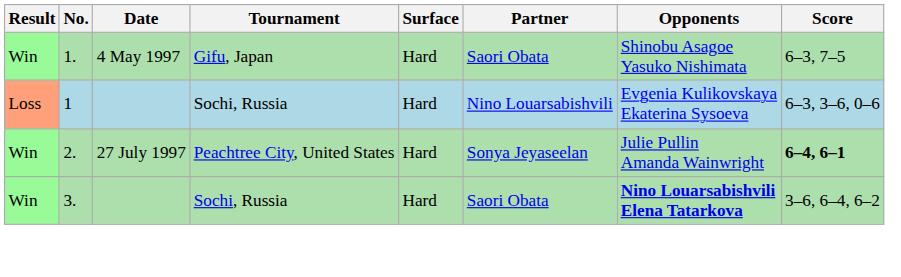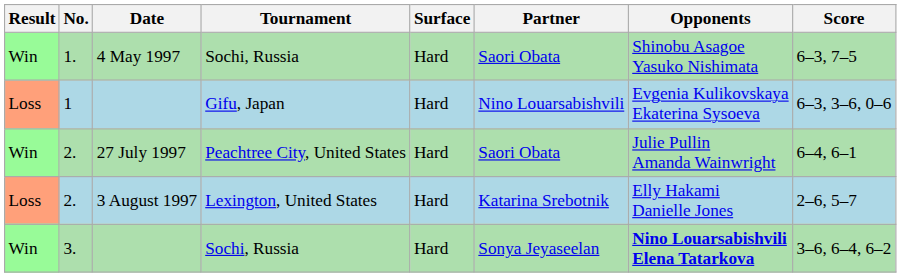 <table class="sortable wikitable" style=font-size:97%>
 <tr>
 <th>Result</th>
 <th>No.</th>
 <th>Date</th>
 <th>Tournament</th>
 <th>Surface</th>
 <th>Partner</th>
 <th>Opponents</th>
 <th>Score</th>
 </tr>
 <tr style="background:#addfad;">
 <td style="background:#98fb98;">Win</td>
 <td>1.</td>
 <td>4 May 1997</td>
-<td><a href='#'>Gifu</a>, Japan</td>
+<td>Sochi, Russia</td>
 <td>Hard</td>
 <td> <a href='#'>Saori Obata</a></td>
 <td> <a href='#'>Shinobu Asagoe</a> <br>  <a href='#'>Yasuko Nishimata</a></td>
 <td>6–3, 7–5</td>
 </tr>
 <tr style="background:lightblue;">
 <td style="background:#ffa07a;">Loss</td>
 <td>1</td>
 <td></td>
-<td>Sochi, Russia</td>
+<td><a href='#'>Gifu</a>, Japan</td>
 <td>Hard</td>
 <td> <a href='#'>Nino Louarsabishvili</a></td>
 <td> <a href='#'>Evgenia Kulikovskaya</a> <br>  <a href='#'>Ekaterina Sysoeva</a></td>
 <td>6–3, 3–6, 0–6</td>
 </tr>
 <tr style="background:#addfad;">
 <td style="background:#98fb98;">Win</td>
 <td>2.</td>
 <td>27 July 1997</td>
 <td><a href='#'>Peachtree City</a>, United States</td>
 <td>Hard</td>
-<td> <a href='#'>Sonya Jeyaseelan</a></td>
+<td> <a href='#'>Saori Obata</a></td>
 <td> <a href='#'>Julie Pullin</a> <br>  <a href='#'>Amanda Wainwright</a></td>
-<td><strong>6–4, 6–1</strong></td>
+<td>6–4, 6–1</td>
+</tr>
+<tr style="background:lightblue;">
+<td style="background:#ffa07a;">Loss</td>
+<td>2.</td>
+<td>3 August 1997</td>
+<td><a href='#'>Lexington</a>, United States</td>
+<td>Hard</td>
+<td> <a href='#'>Katarina Srebotnik</a></td>
+<td> <a href='#'>Elly Hakami</a> <br>  <a href='#'>Danielle Jones</a></td>
+<td>2–6, 5–7</td>
 </tr>
 <tr style="background:#addfad;">
 <td style="background:#98fb98;">Win</td>
 <td>3.</td>
 <td></td>
 <td><a href='#'>Sochi</a>, Russia</td>
 <td>Hard</td>
-<td> <a href='#'>Saori Obata</a></td>
+<td> <a href='#'>Sonya Jeyaseelan</a></td>
 <td><strong> <a href='#'>Nino Louarsabishvili</a> <br>  <a href='#'>Elena Tatarkova</a></strong></td>
 <td>3–6, 6–4, 6–2</td>
 </tr>
 </table>
